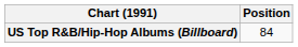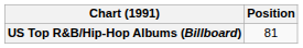 <table class="wikitable plainrowheaders" style="text-align:center">
 <tr>
 <th scope="col">Chart (1991)</th>
 <th scope="col">Position</th>
 </tr>
 <tr>
 <th scope="row">US Top R&B/Hip-Hop Albums (<em>Billboard</em>)</th>
-<td>84</td>
+<td>81</td>
 </tr>
 </table>
